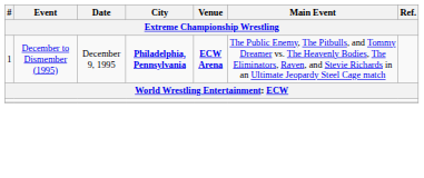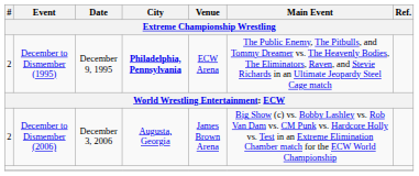 <table class="sortable wikitable succession-box" style="font-size:85%; text-align:center;">
 <tr>
 <th>#</th>
 <th>Event</th>
 <th>Date</th>
 <th>City</th>
 <th>Venue</th>
 <th>Main Event</th>
 <th>Ref.</th>
 </tr>
 <tr>
 <th colspan=7><a href='#'>Extreme Championship Wrestling</a></th>
 </tr>
 <tr>
-<td>1</td>
+<td>2</td>
 <td><a href='#'>December to Dismember (1995)</a></td>
 <td>December 9, 1995</td>
 <td><strong><a href='#'>Philadelphia, Pennsylvania</a></strong></td>
-<td><strong><a href='#'>ECW Arena</a></strong></td>
+<td><a href='#'>ECW Arena</a></td>
 <td><a href='#'>The Public Enemy</a>, <a href='#'>The Pitbulls</a>, and <a href='#'>Tommy Dreamer</a> vs. <a href='#'>The Heavenly Bodies</a>, <a href='#'>The Eliminators</a>, <a href='#'>Raven</a>, and <a href='#'>Stevie Richards</a> in an <a href='#'>Ultimate Jeopardy Steel Cage match</a></td>
 <td></td>
 </tr>
 <tr>
 <th colspan=7><a href='#'>World Wrestling Entertainment</a>: <a href='#'>ECW</a></th>
 </tr>
 <tr>
+<td>2</td>
+<td><a href='#'>December to Dismember (2006)</a></td>
+<td>December 3, 2006</td>
+<td><a href='#'>Augusta, Georgia</a></td>
+<td><a href='#'>James Brown Arena</a></td>
+<td><a href='#'>Big Show</a> (c) vs. <a href='#'>Bobby Lashley</a> vs. <a href='#'>Rob Van Dam</a> vs. <a href='#'>CM Punk</a> vs. <a href='#'>Hardcore Holly</a> vs. <a href='#'>Test</a> in an <a href='#'>Extreme Elimination Chamber match</a> for the <a href='#'>ECW World Championship</a></td>
+<td></td>
+</tr>
+<tr>
 <td colspan="7"></td>
 </tr>
 <tr>
 </tr>
 </table>
